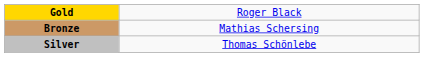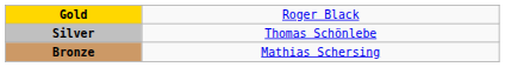 <table class="wikitable" style="text-align:center; " width="35%">
 <tr>
 <td bgcolor="gold"><strong>Gold</strong></td>
 <td><a href='#'>Roger Black</a><br>  <small><em></em></small></td>
 </tr>
 <tr>
+<td bgcolor="silver"><strong>Silver</strong></td>
+<td><a href='#'>Thomas Schönlebe</a><br>  <small><em></em></small></td>
+</tr>
+<tr>
 <td bgcolor="CC9966"><strong>Bronze</strong></td>
 <td><a href='#'>Mathias Schersing</a><br>  <small><em></em></small></td>
 </tr>
-<tr>
-<td bgcolor="silver"><strong>Silver</strong></td>
-<td><a href='#'>Thomas Schönlebe</a><br>  <small><em></em></small></td>
-</tr>
 </table>
